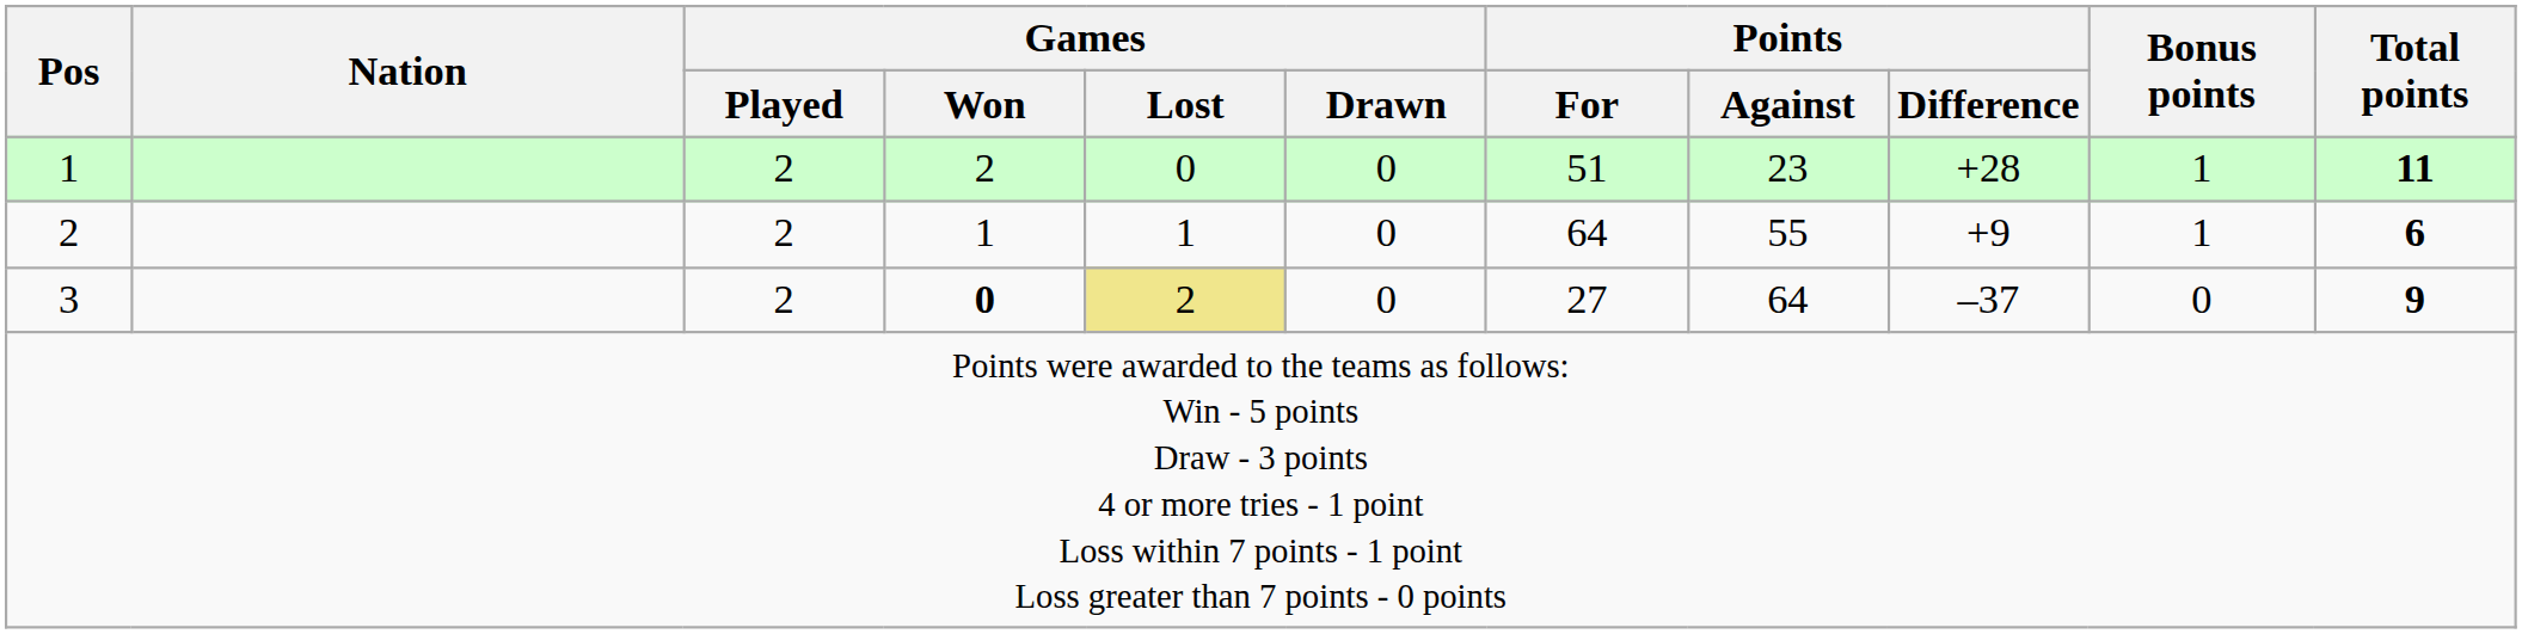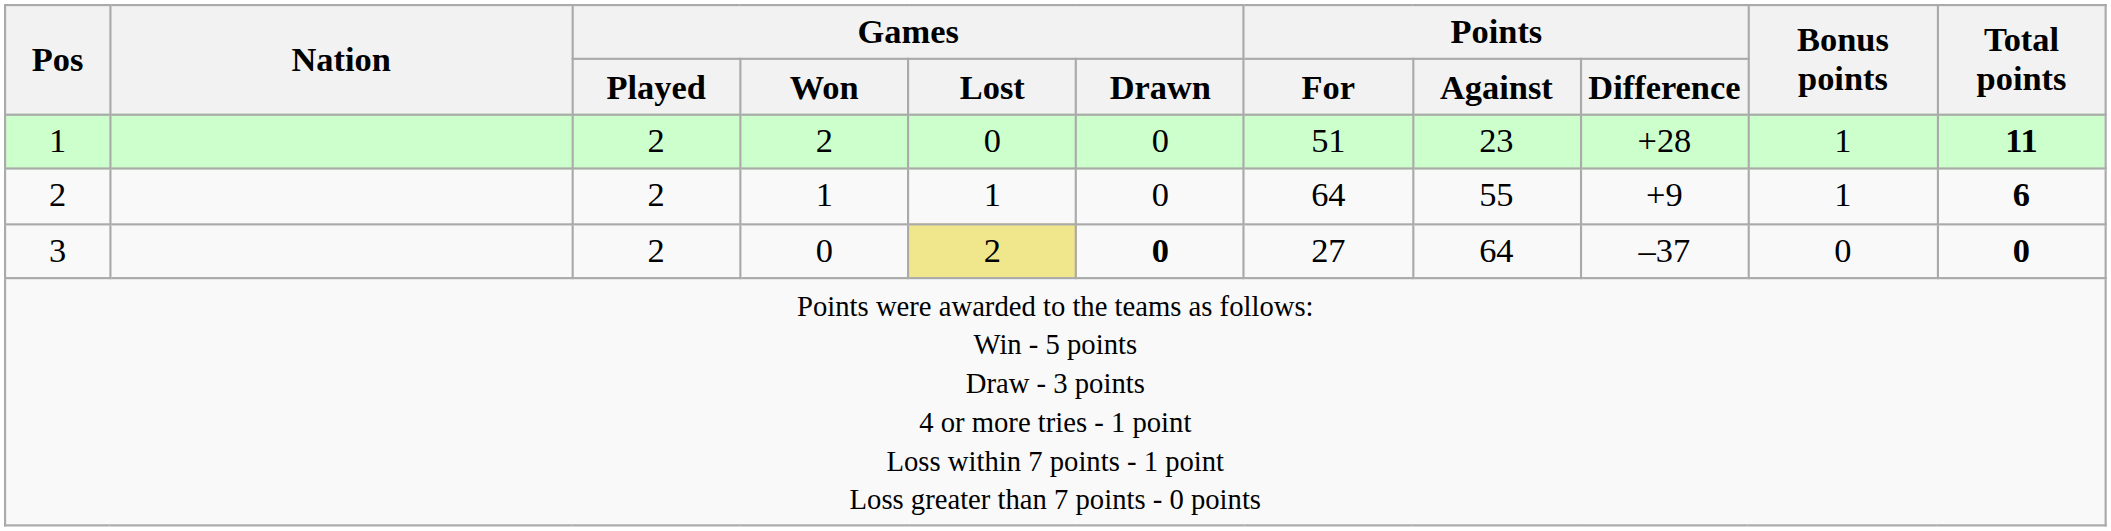 <table class="wikitable" style="text-align:center">
 <tr>
 <th rowspan="2" style="width:5%;">Pos</th>
 <th rowspan="2" style="width:22%;">Nation</th>
 <th colspan="4" style="width:32%;">Games</th>
 <th colspan="3" style="width:32%;">Points</th>
 <th rowspan="2" style="width:9%;">Bonus<br>points</th>
 <th rowspan="2" style="width:9%;">Total<br>points</th>
 </tr>
 <tr>
 <th style="width:8%;">Played</th>
 <th style="width:8%;">Won</th>
 <th style="width:8%;">Lost</th>
 <th style="width:8%;">Drawn</th>
 <th style="width:8%;">For</th>
 <th style="width:8%;">Against</th>
 <th style="width:8%;">Difference</th>
 </tr>
 <tr bgcolor="#ccffcc">
 <td>1</td>
 <td align="left"></td>
 <td>2</td>
 <td>2</td>
 <td>0</td>
 <td>0</td>
 <td>51</td>
 <td>23</td>
 <td>+28</td>
 <td>1</td>
 <td><strong>11</strong></td>
 </tr>
 <tr>
 <td>2</td>
 <td align="left"></td>
 <td>2</td>
 <td>1</td>
 <td>1</td>
 <td>0</td>
 <td>64</td>
 <td>55</td>
 <td>+9</td>
 <td>1</td>
 <td><strong>6</strong></td>
 </tr>
 <tr>
 <td>3</td>
 <td align="left"></td>
 <td>2</td>
+<td>0</td>
+<td style="background: khaki;">2</td>
 <td><strong>0</strong></td>
-<td style="background: khaki;">2</td>
-<td>0</td>
 <td>27</td>
 <td>64</td>
 <td>–37</td>
 <td>0</td>
-<td><strong>9</strong></td>
+<td><strong>0</strong></td>
 </tr>
 <tr>
 <td colspan="100%" style="text-align:center;"><small>Points were awarded to the teams as follows:<br>Win - 5 points<br>Draw - 3 points<br> 4 or more tries - 1 point<br> Loss within 7 points - 1 point<br>Loss greater than 7 points - 0 points</small></td>
 </tr>
 </table>
